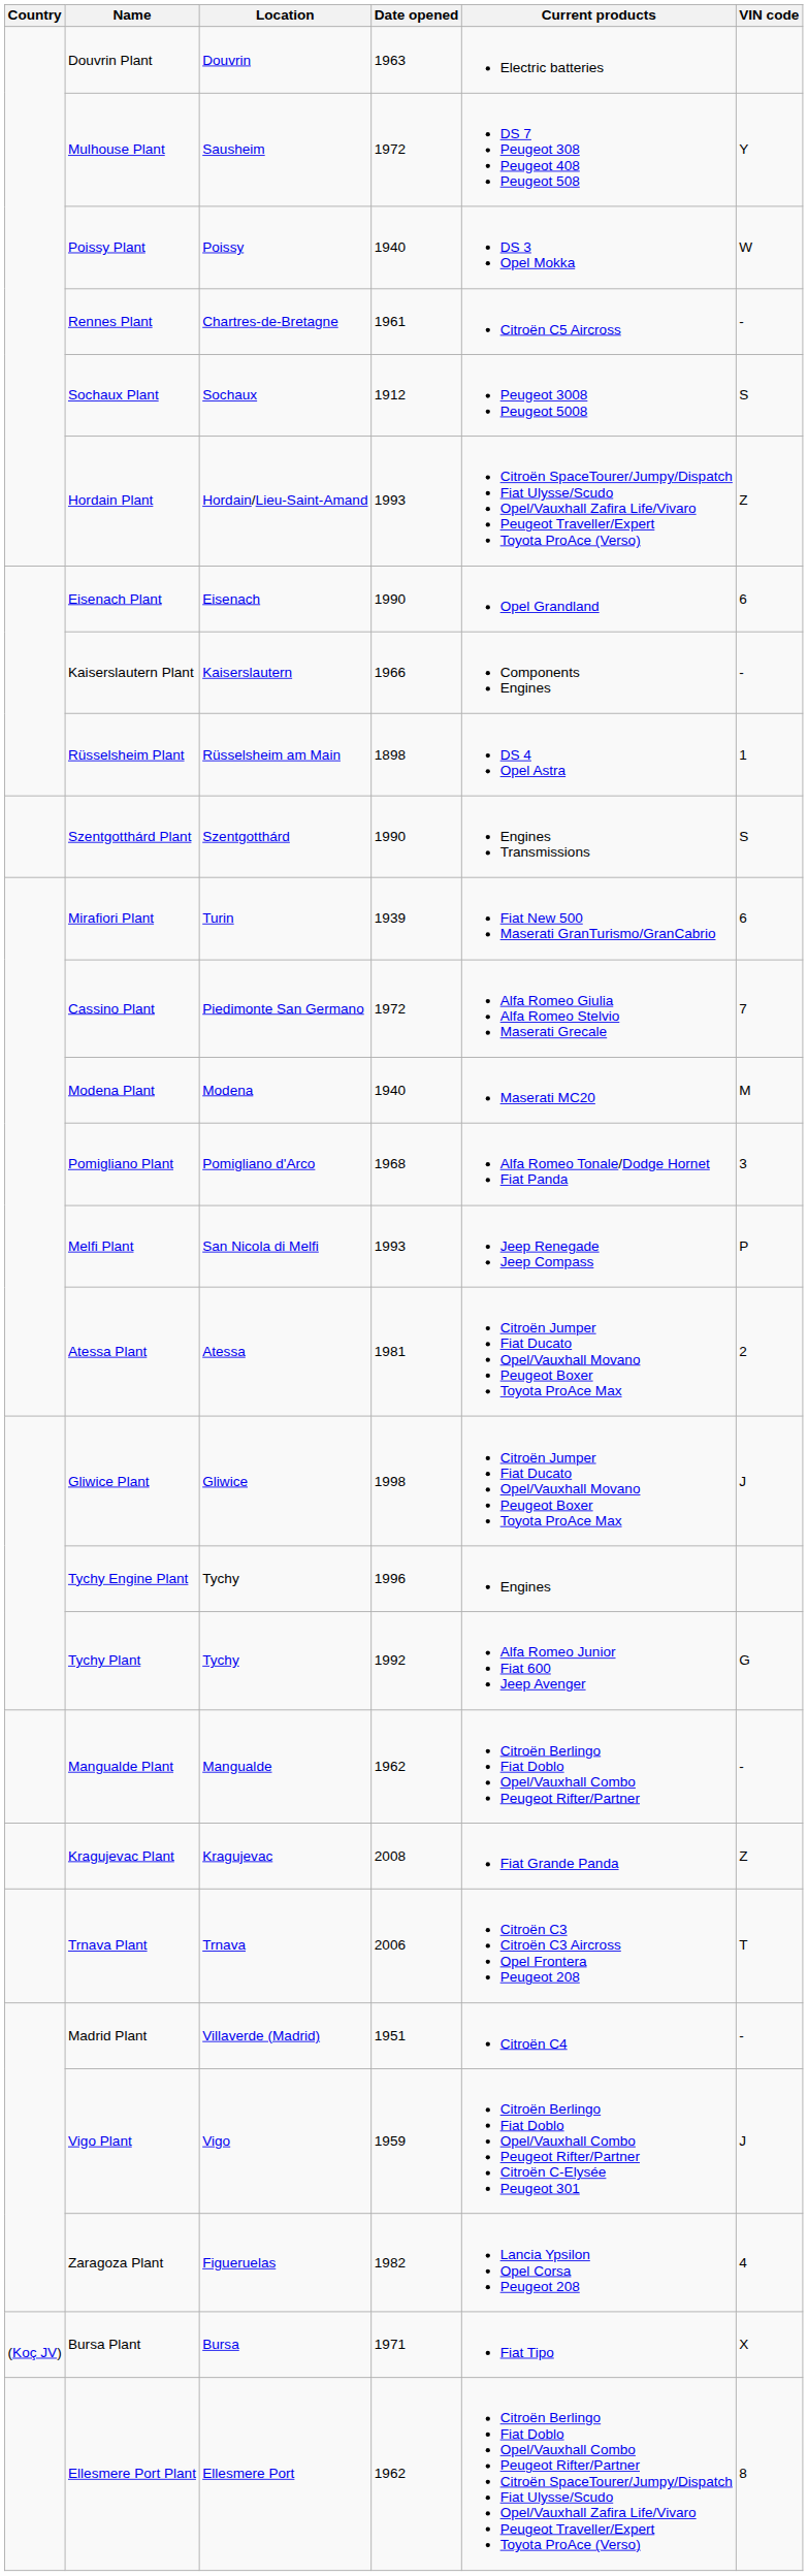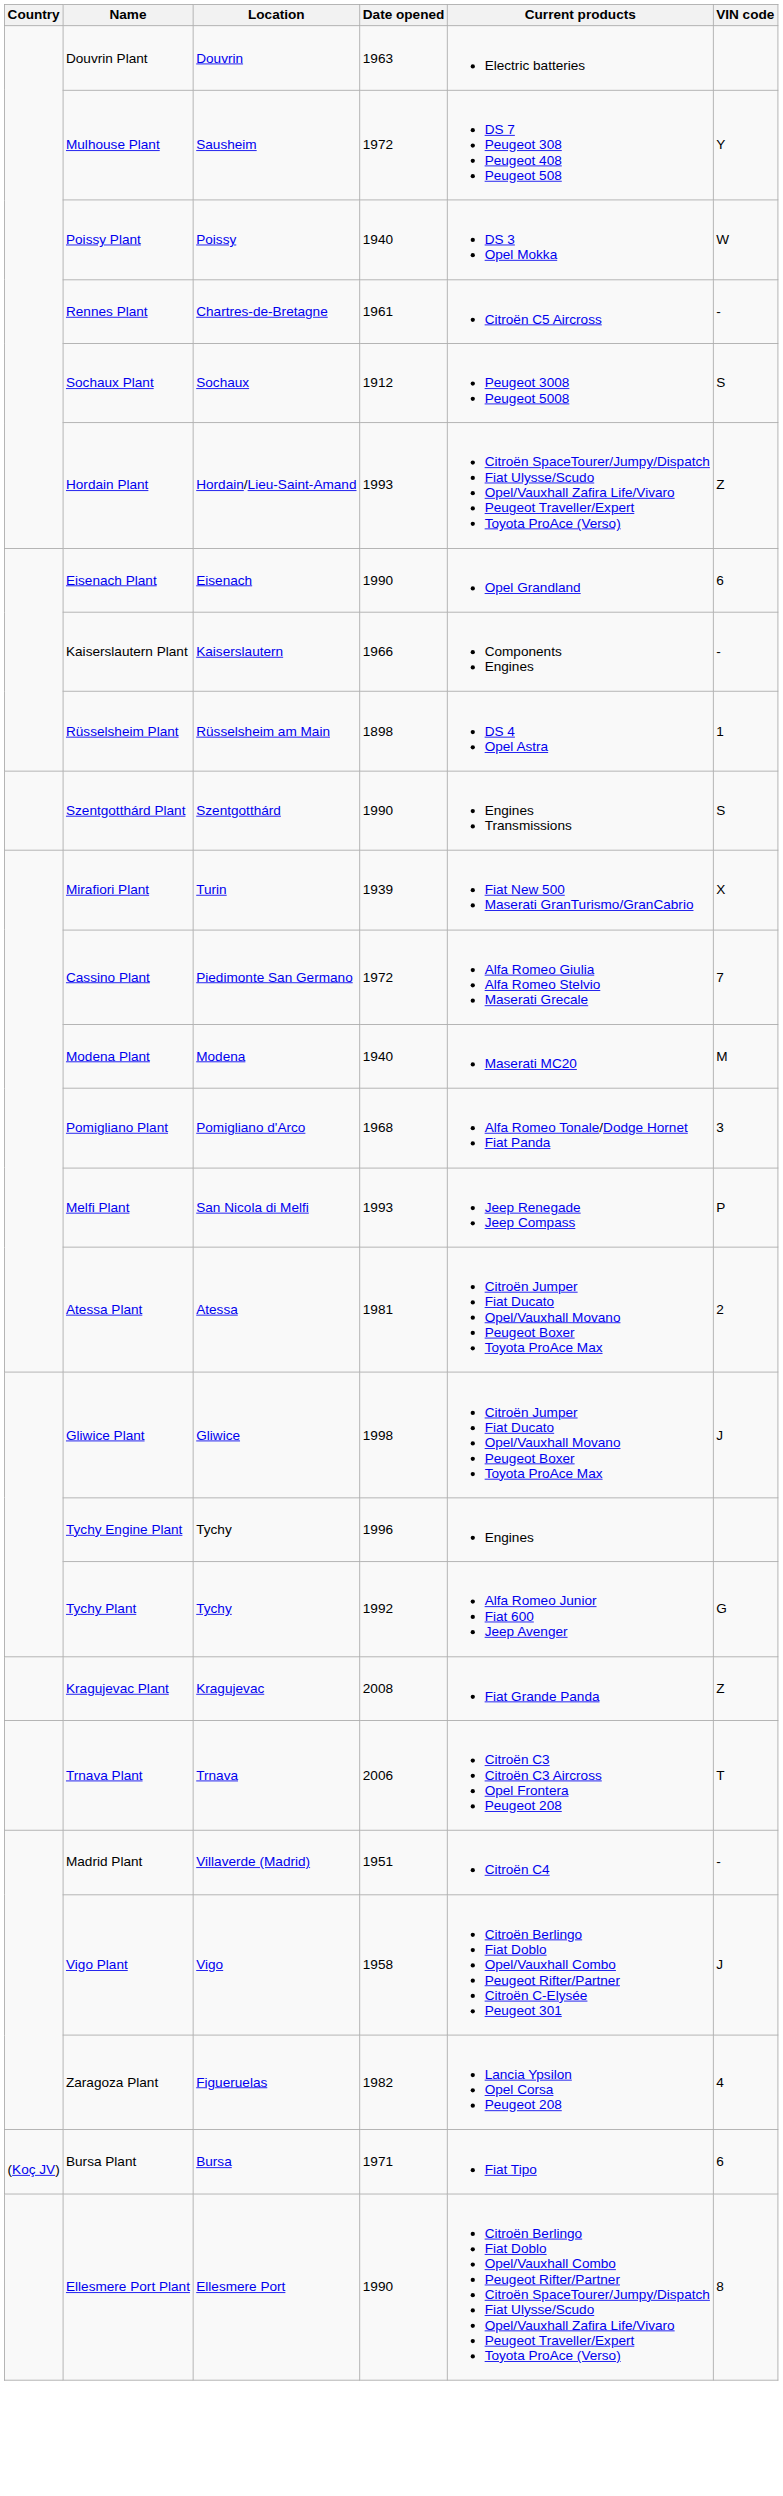 <table class="wikitable sortable sticky-header">
 <tr>
 <th>Country</th>
 <th>Name</th>
 <th>Location</th>
 <th>Date opened</th>
 <th>Current products</th>
 <th>VIN code</th>
 </tr>
 <tr>
 <td rowspan="6"></td>
 <td>Douvrin Plant</td>
 <td><a href='#'>Douvrin</a></td>
 <td>1963</td>
 <td><br><ul><li>Electric batteries</li></ul></td>
 <td></td>
 </tr>
 <tr>
 <td><a href='#'>Mulhouse Plant</a></td>
 <td><a href='#'>Sausheim</a></td>
 <td>1972</td>
 <td><br><ul><li><a href='#'>DS 7</a></li><li><a href='#'>Peugeot 308</a></li><li><a href='#'>Peugeot 408</a></li><li><a href='#'>Peugeot 508</a></li></ul></td>
 <td>Y</td>
 </tr>
 <tr>
 <td><a href='#'>Poissy Plant</a></td>
 <td><a href='#'>Poissy</a></td>
 <td>1940</td>
 <td><br><ul><li><a href='#'>DS 3</a></li><li><a href='#'>Opel Mokka</a></li></ul></td>
 <td>W</td>
 </tr>
 <tr>
 <td><a href='#'>Rennes Plant</a></td>
 <td><a href='#'>Chartres-de-Bretagne</a></td>
 <td>1961</td>
 <td><br><ul><li><a href='#'>Citroën C5 Aircross</a></li></ul></td>
 <td>-</td>
 </tr>
 <tr>
 <td><a href='#'>Sochaux Plant</a></td>
 <td><a href='#'>Sochaux</a></td>
 <td>1912</td>
 <td><br><ul><li><a href='#'>Peugeot 3008</a></li><li><a href='#'>Peugeot 5008</a></li></ul></td>
 <td>S</td>
 </tr>
 <tr>
 <td><a href='#'>Hordain Plant</a></td>
 <td><a href='#'>Hordain</a>/<a href='#'>Lieu-Saint-Amand</a></td>
 <td>1993</td>
 <td><br><ul><li><a href='#'>Citroën SpaceTourer/Jumpy/Dispatch</a></li><li><a href='#'>Fiat Ulysse/Scudo</a></li><li><a href='#'>Opel/Vauxhall Zafira Life/Vivaro</a></li><li><a href='#'>Peugeot Traveller/Expert</a></li><li><a href='#'>Toyota ProAce (Verso)</a></li></ul></td>
 <td>Z</td>
 </tr>
 <tr>
 <td rowspan="3"></td>
 <td><a href='#'>Eisenach Plant</a></td>
 <td><a href='#'>Eisenach</a></td>
 <td>1990</td>
 <td><br><ul><li><a href='#'>Opel Grandland</a></li></ul></td>
 <td>6</td>
 </tr>
 <tr>
 <td>Kaiserslautern Plant</td>
 <td><a href='#'>Kaiserslautern</a></td>
 <td>1966</td>
 <td><br><ul><li>Components</li><li>Engines</li></ul></td>
 <td>-</td>
 </tr>
 <tr>
 <td><a href='#'>Rüsselsheim Plant</a></td>
 <td><a href='#'>Rüsselsheim am Main</a></td>
 <td>1898</td>
 <td><br><ul><li><a href='#'>DS 4</a></li><li><a href='#'>Opel Astra</a></li></ul></td>
 <td>1</td>
 </tr>
 <tr>
 <td></td>
 <td><a href='#'>Szentgotthárd Plant</a></td>
 <td><a href='#'>Szentgotthárd</a></td>
 <td>1990</td>
 <td><br><ul><li>Engines</li><li>Transmissions</li></ul></td>
 <td>S</td>
 </tr>
 <tr>
 <td rowspan="6"></td>
 <td><a href='#'>Mirafiori Plant</a></td>
 <td><a href='#'>Turin</a></td>
 <td>1939</td>
 <td><br><ul><li><a href='#'>Fiat New 500</a></li><li><a href='#'>Maserati GranTurismo/GranCabrio</a></li></ul></td>
-<td>6</td>
+<td>X</td>
 </tr>
 <tr>
 <td><a href='#'>Cassino Plant</a></td>
 <td><a href='#'>Piedimonte San Germano</a></td>
 <td>1972</td>
 <td><br><ul><li><a href='#'>Alfa Romeo Giulia</a></li><li><a href='#'>Alfa Romeo Stelvio</a></li><li><a href='#'>Maserati Grecale</a></li></ul></td>
 <td>7</td>
 </tr>
 <tr>
 <td><a href='#'>Modena Plant</a></td>
 <td><a href='#'>Modena</a></td>
 <td>1940</td>
 <td><br><ul><li><a href='#'>Maserati MC20</a></li></ul></td>
 <td>M</td>
 </tr>
 <tr>
 <td><a href='#'>Pomigliano Plant</a></td>
 <td><a href='#'>Pomigliano d'Arco</a></td>
 <td>1968</td>
 <td><br><ul><li><a href='#'>Alfa Romeo Tonale</a>/<a href='#'>Dodge Hornet</a></li><li><a href='#'>Fiat Panda</a></li></ul></td>
 <td>3</td>
 </tr>
 <tr>
 <td><a href='#'>Melfi Plant</a></td>
 <td><a href='#'>San Nicola di Melfi</a></td>
 <td>1993</td>
 <td><br><ul><li><a href='#'>Jeep Renegade</a></li><li><a href='#'>Jeep Compass</a></li></ul></td>
 <td>P</td>
 </tr>
 <tr>
 <td><a href='#'>Atessa Plant</a></td>
 <td><a href='#'>Atessa</a></td>
 <td>1981</td>
 <td><br><ul><li><a href='#'>Citroën Jumper</a></li><li><a href='#'>Fiat Ducato</a></li><li><a href='#'>Opel/Vauxhall Movano</a></li><li><a href='#'>Peugeot Boxer</a></li><li><a href='#'>Toyota ProAce Max</a></li></ul></td>
 <td>2</td>
 </tr>
 <tr>
 <td rowspan="3"></td>
 <td><a href='#'>Gliwice Plant</a></td>
 <td><a href='#'>Gliwice</a></td>
 <td>1998</td>
 <td><br><ul><li><a href='#'>Citroën Jumper</a></li><li><a href='#'>Fiat Ducato</a></li><li><a href='#'>Opel/Vauxhall Movano</a></li><li><a href='#'>Peugeot Boxer</a></li><li><a href='#'>Toyota ProAce Max</a></li></ul></td>
 <td>J</td>
 </tr>
 <tr>
 <td><a href='#'>Tychy Engine Plant</a></td>
 <td>Tychy</td>
 <td>1996</td>
 <td><br><ul><li>Engines</li></ul></td>
 <td></td>
 </tr>
 <tr>
 <td><a href='#'>Tychy Plant</a></td>
 <td><a href='#'>Tychy</a></td>
 <td>1992</td>
 <td><br><ul><li><a href='#'>Alfa Romeo Junior</a></li><li><a href='#'>Fiat 600</a></li><li><a href='#'>Jeep Avenger</a></li></ul></td>
 <td>G</td>
 </tr>
 <tr>
 <td></td>
-<td><a href='#'>Mangualde Plant</a></td>
-<td><a href='#'>Mangualde</a></td>
-<td>1962</td>
-<td><br><ul><li><a href='#'>Citroën Berlingo</a></li><li><a href='#'>Fiat Doblo</a></li><li><a href='#'>Opel/Vauxhall Combo</a></li><li><a href='#'>Peugeot Rifter/Partner</a></li></ul></td>
-<td>-</td>
-</tr>
-<tr>
-<td></td>
 <td><a href='#'>Kragujevac Plant</a></td>
 <td><a href='#'>Kragujevac</a></td>
 <td>2008</td>
 <td><br><ul><li><a href='#'>Fiat Grande Panda</a></li></ul></td>
 <td>Z</td>
 </tr>
 <tr>
 <td></td>
 <td><a href='#'>Trnava Plant</a></td>
 <td><a href='#'>Trnava</a></td>
 <td>2006</td>
 <td><br><ul><li><a href='#'>Citroën C3</a></li><li><a href='#'>Citroën C3 Aircross</a></li><li><a href='#'>Opel Frontera</a></li><li><a href='#'>Peugeot 208</a></li></ul></td>
 <td>T</td>
 </tr>
 <tr>
 <td rowspan="3"></td>
 <td>Madrid Plant</td>
 <td><a href='#'>Villaverde (Madrid)</a></td>
 <td>1951</td>
 <td><br><ul><li><a href='#'>Citroën C4</a></li></ul></td>
 <td>-</td>
 </tr>
 <tr>
 <td><a href='#'>Vigo Plant</a></td>
 <td><a href='#'>Vigo</a></td>
-<td>1959</td>
+<td>1958</td>
 <td><br><ul><li><a href='#'>Citroën Berlingo</a></li><li><a href='#'>Fiat Doblo</a></li><li><a href='#'>Opel/Vauxhall Combo</a></li><li><a href='#'>Peugeot Rifter/Partner</a></li><li><a href='#'>Citroën C-Elysée</a></li><li><a href='#'>Peugeot 301</a></li></ul></td>
 <td>J</td>
 </tr>
 <tr>
 <td>Zaragoza Plant</td>
 <td><a href='#'>Figueruelas</a></td>
 <td>1982</td>
 <td><br><ul><li><a href='#'>Lancia Ypsilon</a></li><li><a href='#'>Opel Corsa</a></li><li><a href='#'>Peugeot 208</a></li></ul></td>
 <td>4</td>
 </tr>
 <tr>
 <td><br>(<a href='#'>Koç JV</a>)</td>
 <td>Bursa Plant</td>
 <td><a href='#'>Bursa</a></td>
 <td>1971</td>
 <td><br><ul><li><a href='#'>Fiat Tipo</a></li></ul></td>
-<td>X</td>
+<td>6</td>
 </tr>
 <tr>
 <td></td>
 <td><a href='#'>Ellesmere Port Plant</a></td>
 <td><a href='#'>Ellesmere Port</a></td>
-<td>1962</td>
+<td>1990</td>
 <td><br><ul><li><a href='#'>Citroën Berlingo</a></li><li><a href='#'>Fiat Doblo</a></li><li><a href='#'>Opel/Vauxhall Combo</a></li><li><a href='#'>Peugeot Rifter/Partner</a></li><li><a href='#'>Citroën SpaceTourer/Jumpy/Dispatch</a></li><li><a href='#'>Fiat Ulysse/Scudo</a></li><li><a href='#'>Opel/Vauxhall Zafira Life/Vivaro</a></li><li><a href='#'>Peugeot Traveller/Expert</a></li><li><a href='#'>Toyota ProAce (Verso)</a></li></ul></td>
 <td>8</td>
 </tr>
 </table>
